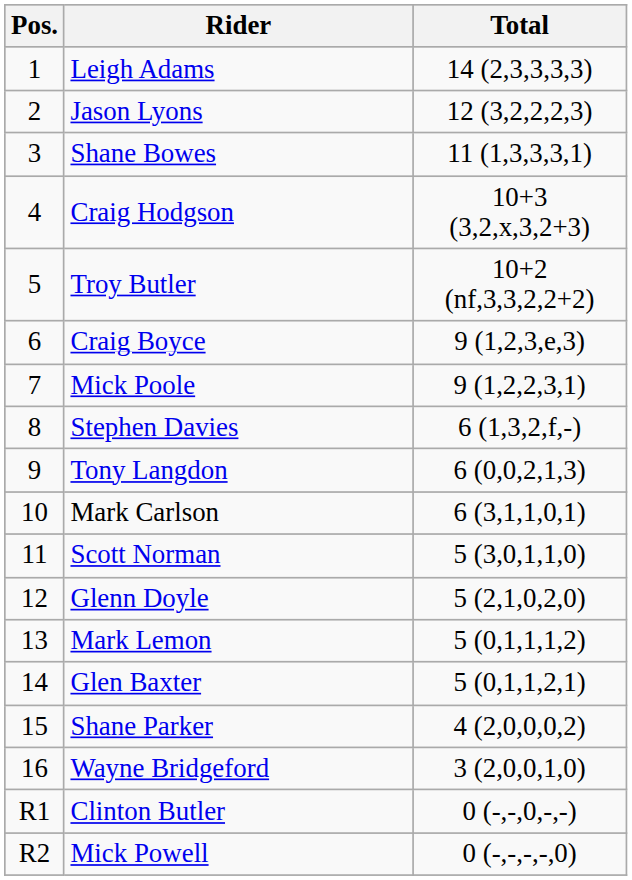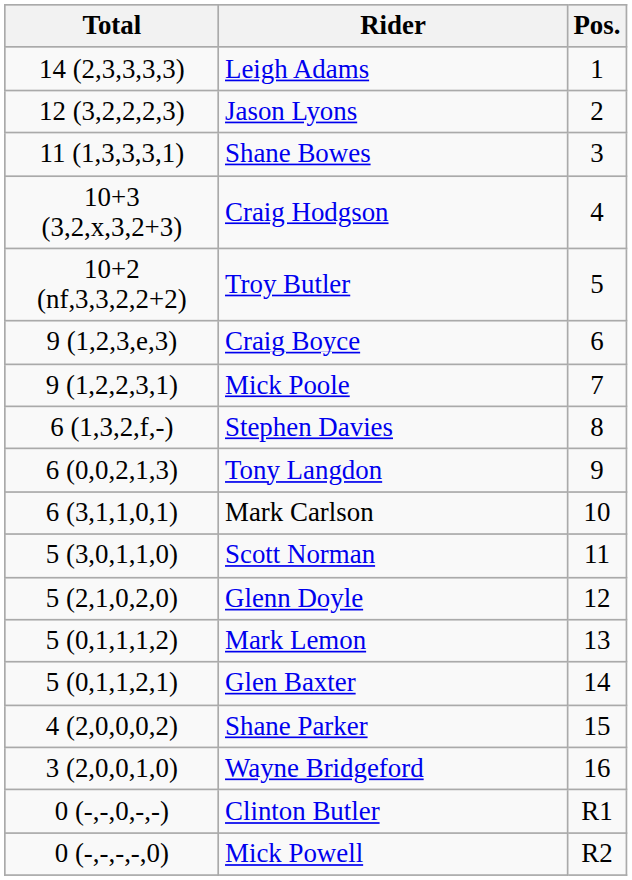 <table class=wikitable>
 <tr>
+<th width=120px>Total</th>
+<th width=200px>Rider</th>
 <th width=25px>Pos.</th>
-<th width=200px>Rider</th>
-<th width=120px>Total</th>
 </tr>
 <tr align=center >
+<td>14 (2,3,3,3,3)</td>
+<td align=left> <a href='#'>Leigh Adams</a></td>
 <td>1</td>
-<td align=left> <a href='#'>Leigh Adams</a></td>
-<td>14 (2,3,3,3,3)</td>
 </tr>
 <tr align=center >
+<td>12 (3,2,2,2,3)</td>
+<td align=left> <a href='#'>Jason Lyons</a></td>
 <td>2</td>
-<td align=left> <a href='#'>Jason Lyons</a></td>
-<td>12 (3,2,2,2,3)</td>
 </tr>
 <tr align=center >
+<td>11 (1,3,3,3,1)</td>
+<td align=left> <a href='#'>Shane Bowes</a></td>
 <td>3</td>
-<td align=left> <a href='#'>Shane Bowes</a></td>
-<td>11 (1,3,3,3,1)</td>
 </tr>
 <tr align=center >
+<td>10+3 (3,2,x,3,2+3)</td>
+<td align=left> <a href='#'>Craig Hodgson</a></td>
 <td>4</td>
-<td align=left> <a href='#'>Craig Hodgson</a></td>
-<td>10+3 (3,2,x,3,2+3)</td>
 </tr>
 <tr align=center >
+<td>10+2 (nf,3,3,2,2+2)</td>
+<td align=left> <a href='#'>Troy Butler</a></td>
 <td>5</td>
-<td align=left> <a href='#'>Troy Butler</a></td>
-<td>10+2 (nf,3,3,2,2+2)</td>
 </tr>
 <tr align=center>
+<td>9 (1,2,3,e,3)</td>
+<td align=left> <a href='#'>Craig Boyce</a></td>
 <td>6</td>
-<td align=left> <a href='#'>Craig Boyce</a></td>
-<td>9 (1,2,3,e,3)</td>
 </tr>
 <tr align=center>
+<td>9 (1,2,2,3,1)</td>
+<td align=left> <a href='#'>Mick Poole</a></td>
 <td>7</td>
-<td align=left> <a href='#'>Mick Poole</a></td>
-<td>9 (1,2,2,3,1)</td>
 </tr>
 <tr align=center>
+<td>6 (1,3,2,f,-)</td>
+<td align=left> <a href='#'>Stephen Davies</a></td>
 <td>8</td>
-<td align=left> <a href='#'>Stephen Davies</a></td>
-<td>6 (1,3,2,f,-)</td>
 </tr>
 <tr align=center>
+<td>6 (0,0,2,1,3)</td>
+<td align=left> <a href='#'>Tony Langdon</a></td>
 <td>9</td>
-<td align=left> <a href='#'>Tony Langdon</a></td>
-<td>6 (0,0,2,1,3)</td>
 </tr>
 <tr align=center>
+<td>6 (3,1,1,0,1)</td>
+<td align=left> Mark Carlson</td>
 <td>10</td>
-<td align=left> Mark Carlson</td>
-<td>6 (3,1,1,0,1)</td>
 </tr>
 <tr align=center>
+<td>5 (3,0,1,1,0)</td>
+<td align=left> <a href='#'>Scott Norman</a></td>
 <td>11</td>
-<td align=left> <a href='#'>Scott Norman</a></td>
-<td>5 (3,0,1,1,0)</td>
 </tr>
 <tr align=center>
+<td>5 (2,1,0,2,0)</td>
+<td align=left> <a href='#'>Glenn Doyle</a></td>
 <td>12</td>
-<td align=left> <a href='#'>Glenn Doyle</a></td>
-<td>5 (2,1,0,2,0)</td>
 </tr>
 <tr align=center>
+<td>5 (0,1,1,1,2)</td>
+<td align=left> <a href='#'>Mark Lemon</a></td>
 <td>13</td>
-<td align=left> <a href='#'>Mark Lemon</a></td>
-<td>5 (0,1,1,1,2)</td>
 </tr>
 <tr align=center>
+<td>5 (0,1,1,2,1)</td>
+<td align=left> <a href='#'>Glen Baxter</a></td>
 <td>14</td>
-<td align=left> <a href='#'>Glen Baxter</a></td>
-<td>5 (0,1,1,2,1)</td>
 </tr>
 <tr align=center>
+<td>4 (2,0,0,0,2)</td>
+<td align=left> <a href='#'>Shane Parker</a></td>
 <td>15</td>
-<td align=left> <a href='#'>Shane Parker</a></td>
-<td>4 (2,0,0,0,2)</td>
 </tr>
 <tr align=center>
+<td>3 (2,0,0,1,0)</td>
+<td align=left> <a href='#'>Wayne Bridgeford</a></td>
 <td>16</td>
-<td align=left> <a href='#'>Wayne Bridgeford</a></td>
-<td>3 (2,0,0,1,0)</td>
 </tr>
 <tr align=center>
+<td>0 (-,-,0,-,-)</td>
+<td align=left> <a href='#'>Clinton Butler</a></td>
 <td>R1</td>
-<td align=left> <a href='#'>Clinton Butler</a></td>
-<td>0 (-,-,0,-,-)</td>
 </tr>
 <tr align=center>
+<td>0 (-,-,-,-,0)</td>
+<td align=left> <a href='#'>Mick Powell</a></td>
 <td>R2</td>
-<td align=left> <a href='#'>Mick Powell</a></td>
-<td>0 (-,-,-,-,0)</td>
 </tr>
 </table>
